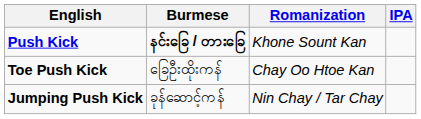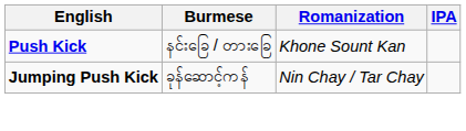 <table class="wikitable">
 <tr>
 <th>English</th>
 <th>Burmese</th>
 <th><a href='#'>Romanization</a></th>
 <th><a href='#'>IPA</a></th>
 </tr>
 <tr>
 <td><strong><a href='#'>Push Kick</a></strong></td>
-<td><strong>နင်းခြေ / တားခြေ</strong></td>
+<td>နင်းခြေ / တားခြေ</td>
 <td><em>Khone Sount Kan</em></td>
-<td></td>
-</tr>
-<tr>
-<td><strong>Toe Push Kick</strong></td>
-<td>ခြေဦးထိုးကန်</td>
-<td><em>Chay Oo Htoe Kan</em></td>
 <td></td>
 </tr>
 <tr>
 <td><strong>Jumping Push Kick</strong></td>
 <td>ခုန်ဆောင့်ကန်</td>
 <td><em>Nin Chay / Tar Chay</em></td>
 <td></td>
 </tr>
 </table>
